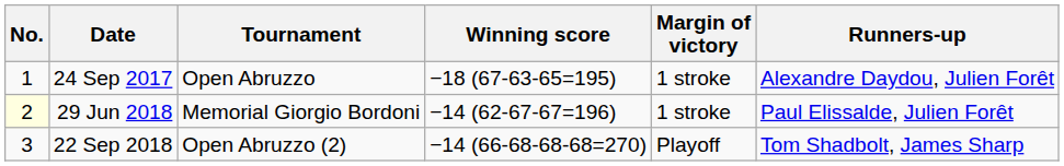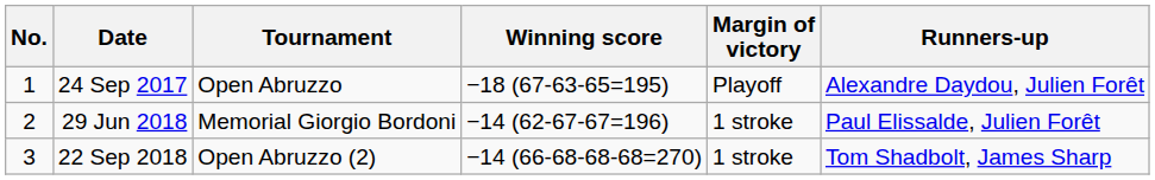 <table class="wikitable" style="font-size:95%;">
 <tr>
 <th>No.</th>
 <th>Date</th>
 <th>Tournament</th>
 <th>Winning score</th>
 <th>Margin of<br>victory</th>
 <th>Runners-up</th>
 </tr>
 <tr>
 <td align=center>1</td>
 <td align=right>24 Sep <a href='#'>2017</a></td>
 <td>Open Abruzzo</td>
 <td>−18 (67-63-65=195)</td>
-<td>1 stroke</td>
+<td>Playoff</td>
 <td> <a href='#'>Alexandre Daydou</a>,  <a href='#'>Julien Forêt</a></td>
 </tr>
 <tr>
-<td align=center style="background: lightyellow;">2</td>
+<td align=center>2</td>
 <td align=right>29 Jun <a href='#'>2018</a></td>
 <td>Memorial Giorgio Bordoni</td>
 <td>−14 (62-67-67=196)</td>
 <td>1 stroke</td>
 <td> <a href='#'>Paul Elissalde</a>,  <a href='#'>Julien Forêt</a></td>
 </tr>
 <tr>
 <td align=center>3</td>
 <td align=right>22 Sep 2018</td>
 <td>Open Abruzzo (2)</td>
 <td>−14 (66-68-68-68=270)</td>
-<td>Playoff</td>
+<td>1 stroke</td>
 <td> <a href='#'>Tom Shadbolt</a>,  <a href='#'>James Sharp</a></td>
 </tr>
 </table>
